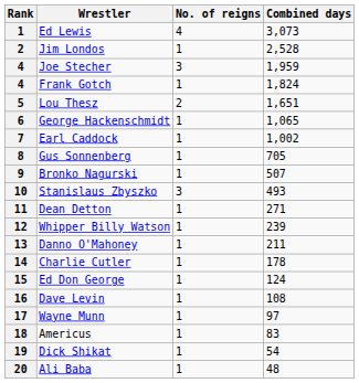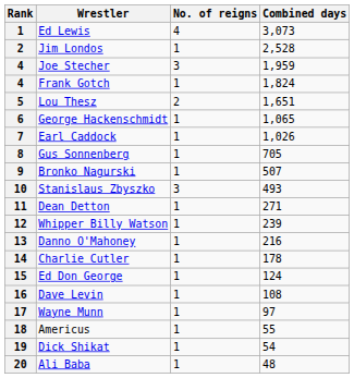 <table class="wikitable sortable">
 <tr>
 <th>Rank</th>
 <th>Wrestler</th>
 <th>No. of reigns</th>
 <th data-sort-type="number">Combined days</th>
 </tr>
 <tr>
 <th>1</th>
 <td><a href='#'>Ed Lewis</a></td>
 <td>4</td>
 <td>3,073</td>
 </tr>
 <tr>
 <th>2</th>
 <td><a href='#'>Jim Londos</a></td>
 <td>1</td>
 <td>2,528</td>
 </tr>
 <tr>
 <th>4</th>
 <td><a href='#'>Joe Stecher</a></td>
 <td>3</td>
 <td>1,959</td>
 </tr>
 <tr>
 <th>4</th>
 <td><a href='#'>Frank Gotch</a></td>
 <td>1</td>
 <td>1,824</td>
 </tr>
 <tr>
 <th>5</th>
 <td><a href='#'>Lou Thesz</a></td>
 <td>2</td>
 <td>1,651</td>
 </tr>
 <tr>
 <th>6</th>
 <td><a href='#'>George Hackenschmidt</a></td>
 <td>1</td>
 <td>1,065</td>
 </tr>
 <tr>
 <th>7</th>
 <td><a href='#'>Earl Caddock</a></td>
 <td>1</td>
-<td>1,002</td>
+<td>1,026</td>
 </tr>
 <tr>
 <th>8</th>
 <td><a href='#'>Gus Sonnenberg</a></td>
 <td>1</td>
 <td>705</td>
 </tr>
 <tr>
 <th>9</th>
 <td><a href='#'>Bronko Nagurski</a></td>
 <td>1</td>
 <td>507</td>
 </tr>
 <tr>
 <th>10</th>
 <td><a href='#'>Stanislaus Zbyszko</a></td>
 <td>3</td>
 <td>493</td>
 </tr>
 <tr>
 <th>11</th>
 <td><a href='#'>Dean Detton</a></td>
 <td>1</td>
 <td>271</td>
 </tr>
 <tr>
 <th>12</th>
 <td><a href='#'>Whipper Billy Watson</a></td>
 <td>1</td>
 <td>239</td>
 </tr>
 <tr>
 <th>13</th>
 <td><a href='#'>Danno O'Mahoney</a></td>
 <td>1</td>
-<td>211</td>
+<td>216</td>
 </tr>
 <tr>
 <th>14</th>
 <td><a href='#'>Charlie Cutler</a></td>
 <td>1</td>
 <td>178</td>
 </tr>
 <tr>
 <th>15</th>
 <td><a href='#'>Ed Don George</a></td>
 <td>1</td>
 <td>124</td>
 </tr>
 <tr>
 <th>16</th>
 <td><a href='#'>Dave Levin</a></td>
 <td>1</td>
 <td>108</td>
 </tr>
 <tr>
 <th>17</th>
 <td><a href='#'>Wayne Munn</a></td>
 <td>1</td>
 <td>97</td>
 </tr>
 <tr>
 <th>18</th>
 <td>Americus</td>
 <td>1</td>
-<td>83</td>
+<td>55</td>
 </tr>
 <tr>
 <th>19</th>
 <td><a href='#'>Dick Shikat</a></td>
 <td>1</td>
 <td>54</td>
 </tr>
 <tr>
 <th>20</th>
 <td><a href='#'>Ali Baba</a></td>
 <td>1</td>
 <td>48</td>
 </tr>
 </table>
